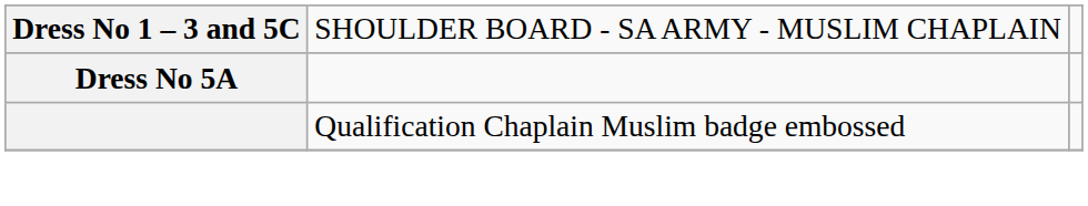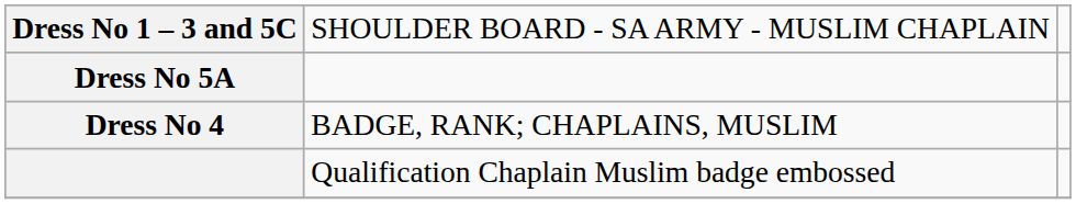 <table class=wikitable style="text-align: left;">
 <tr>
 <th>Dress No 1 – 3 and 5C</th>
 <td>SHOULDER BOARD - SA ARMY - MUSLIM CHAPLAIN</td>
 <td></td>
 </tr>
 <tr>
 <th>Dress No 5A</th>
 <td></td>
 <td></td>
 </tr>
 <tr>
+<th>Dress No 4</th>
+<td>BADGE, RANK; CHAPLAINS, MUSLIM</td>
+<td></td>
+</tr>
+<tr>
 <th></th>
 <td>Qualification Chaplain Muslim badge embossed</td>
 <td></td>
 </tr>
 <tr>
 </tr>
 </table>
